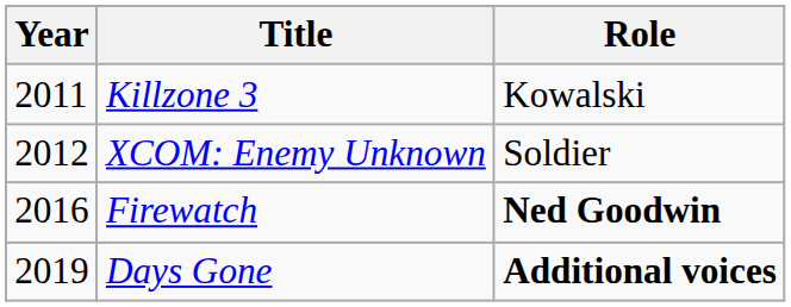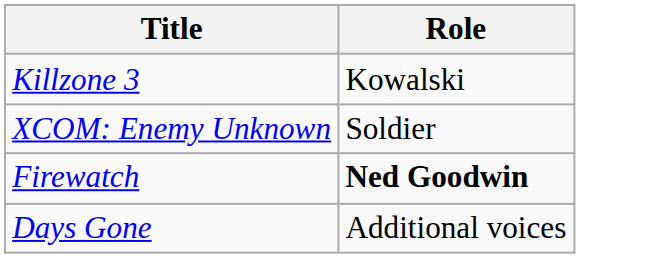 <table class="wikitable sortable">
 <tr>
-<th>Year</th>
 <th>Title</th>
 <th>Role</th>
 </tr>
 <tr>
-<td>2011</td>
 <td><em><a href='#'>Killzone 3</a></em></td>
 <td>Kowalski</td>
 </tr>
 <tr>
-<td>2012</td>
 <td><em><a href='#'>XCOM: Enemy Unknown</a></em></td>
 <td>Soldier</td>
 </tr>
 <tr>
-<td>2016</td>
 <td><em><a href='#'>Firewatch</a></em></td>
 <td><strong>Ned Goodwin</strong></td>
 </tr>
 <tr>
-<td>2019</td>
 <td><em><a href='#'>Days Gone</a></em></td>
-<td><strong>Additional voices</strong></td>
+<td>Additional voices</td>
 </tr>
 </table>
